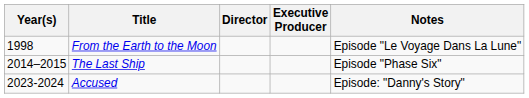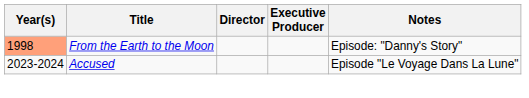 <table class="wikitable plainrowheaders">
 <tr>
 <th>Year(s)</th>
 <th>Title</th>
 <th>Director</th>
 <th>Executive<br>Producer</th>
 <th>Notes</th>
 </tr>
 <tr>
-<td>1998</td>
+<td style="background: lightsalmon;">1998</td>
 <td><em><a href='#'>From the Earth to the Moon</a></em></td>
 <td></td>
 <td></td>
-<td>Episode "Le Voyage Dans La Lune"</td>
-</tr>
-<tr>
-<td>2014–2015</td>
-<td><em><a href='#'>The Last Ship</a></em></td>
-<td></td>
-<td></td>
-<td>Episode "Phase Six"</td>
+<td>Episode: "Danny's Story"</td>
 </tr>
 <tr>
 <td>2023-2024</td>
 <td><em><a href='#'>Accused</a></em></td>
 <td></td>
 <td></td>
-<td>Episode: "Danny's Story"</td>
+<td>Episode "Le Voyage Dans La Lune"</td>
 </tr>
 </table>
